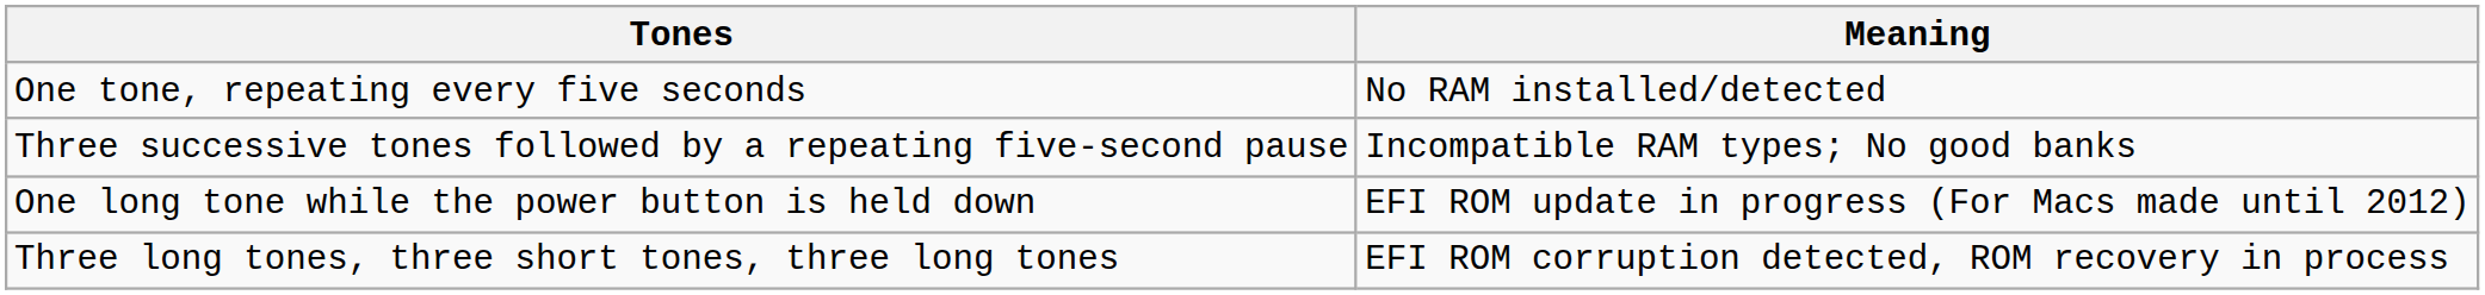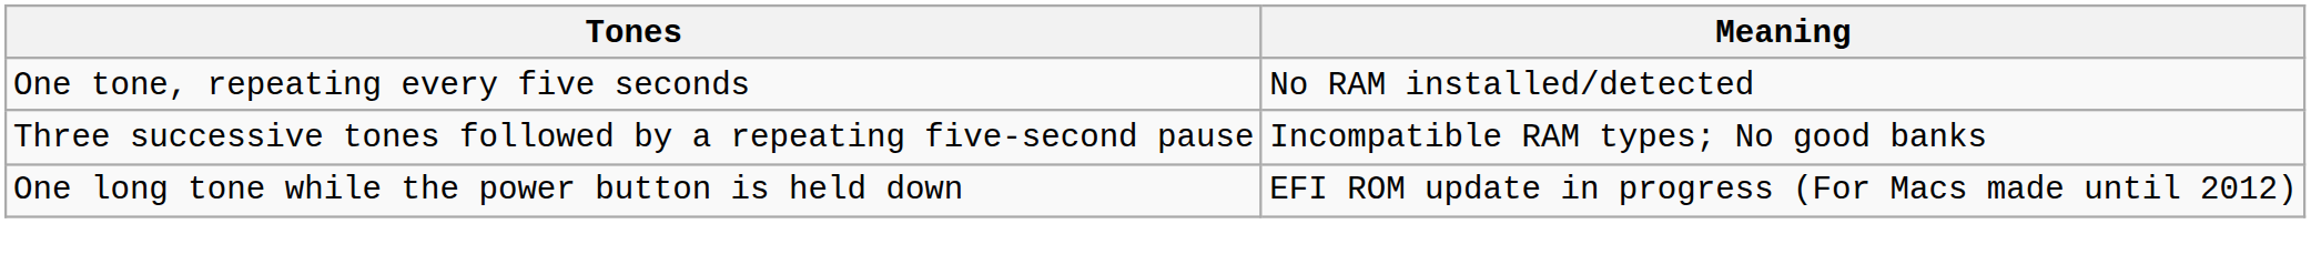 <table class="wikitable">
 <tr>
 <th>Tones</th>
 <th>Meaning</th>
 </tr>
 <tr>
 <td>One tone, repeating every five seconds</td>
 <td>No RAM installed/detected</td>
 </tr>
 <tr>
 <td>Three successive tones followed by a repeating five-second pause</td>
 <td>Incompatible RAM types; No good banks</td>
 </tr>
 <tr>
 <td>One long tone while the power button is held down</td>
 <td>EFI ROM update in progress (For Macs made until 2012)</td>
 </tr>
-<tr>
-<td>Three long tones, three short tones, three long tones</td>
-<td>EFI ROM corruption detected, ROM recovery in process</td>
-</tr>
 </table>
